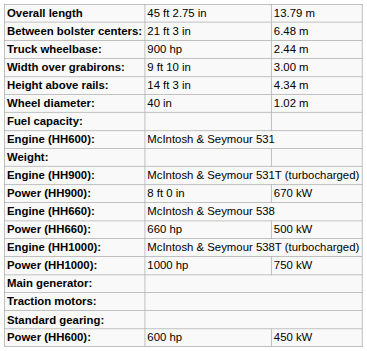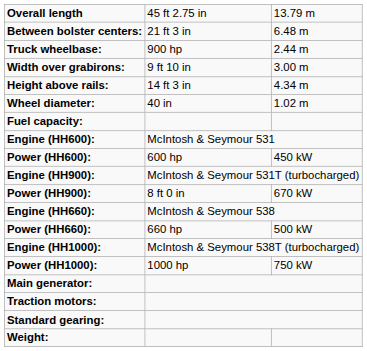 <table class="wikitable">
 <tr>
 <td><strong>Overall length</strong></td>
 <td>45 ft 2.75 in</td>
 <td>13.79 m</td>
 </tr>
 <tr>
 <td><strong>Between bolster centers:</strong></td>
 <td>21 ft 3 in</td>
 <td>6.48 m</td>
 </tr>
 <tr>
 <td><strong>Truck wheelbase:</strong></td>
 <td>900 hp</td>
 <td>2.44 m</td>
 </tr>
 <tr>
 <td><strong>Width over grabirons:</strong></td>
 <td>9 ft 10 in</td>
 <td>3.00 m</td>
 </tr>
 <tr>
 <td><strong>Height above rails:</strong></td>
 <td>14 ft 3 in</td>
 <td>4.34 m</td>
 </tr>
 <tr>
 <td><strong>Wheel diameter:</strong></td>
 <td>40 in</td>
 <td>1.02 m</td>
 </tr>
 <tr>
 <td><strong>Fuel capacity:</strong></td>
 <td></td>
 <td></td>
 </tr>
 <tr>
 <td><strong>Engine (HH600):</strong></td>
 <td colspan="2">McIntosh & Seymour 531</td>
 </tr>
 <tr>
-<td><strong>Weight:</strong></td>
-<td></td>
-<td></td>
+<td><strong>Power (HH600):</strong></td>
+<td>600 hp</td>
+<td>450 kW</td>
 </tr>
 <tr>
 <td><strong>Engine (HH900):</strong></td>
 <td colspan="2">McIntosh & Seymour 531T (turbocharged)</td>
 </tr>
 <tr>
 <td><strong>Power (HH900):</strong></td>
 <td>8 ft 0 in</td>
 <td>670 kW</td>
 </tr>
 <tr>
 <td><strong>Engine (HH660):</strong></td>
 <td colspan="2">McIntosh & Seymour 538</td>
 </tr>
 <tr>
 <td><strong>Power (HH660):</strong></td>
 <td>660 hp</td>
 <td>500 kW</td>
 </tr>
 <tr>
 <td><strong>Engine (HH1000):</strong></td>
 <td colspan="2">McIntosh & Seymour 538T (turbocharged)</td>
 </tr>
 <tr>
 <td><strong>Power (HH1000):</strong></td>
 <td>1000 hp</td>
 <td>750 kW</td>
 </tr>
 <tr>
 <td><strong>Main generator:</strong></td>
 <td colspan="2"></td>
 </tr>
 <tr>
 <td><strong>Traction motors:</strong></td>
 <td colspan="2"></td>
 </tr>
 <tr>
 <td><strong>Standard gearing:</strong></td>
 <td colspan="2"></td>
 </tr>
 <tr>
-<td><strong>Power (HH600):</strong></td>
-<td>600 hp</td>
-<td>450 kW</td>
+<td><strong>Weight:</strong></td>
+<td></td>
+<td></td>
 </tr>
 </table>
